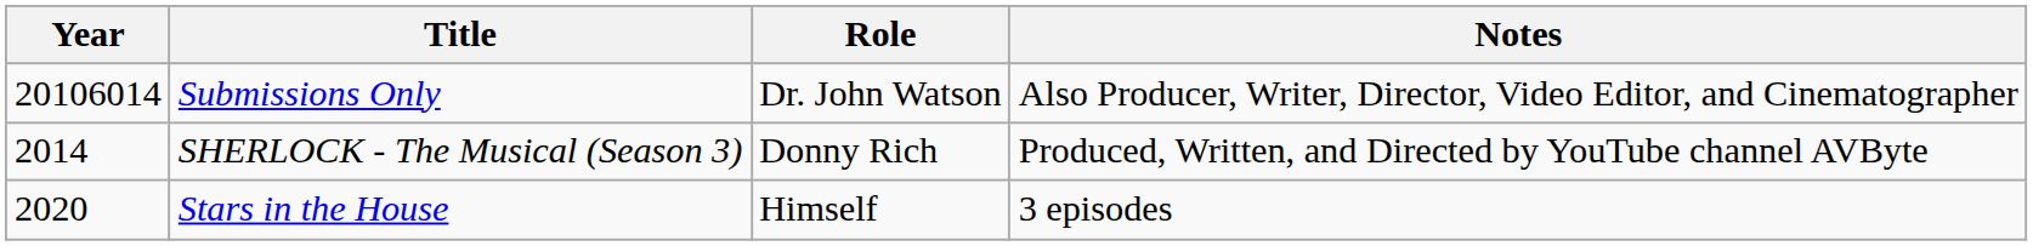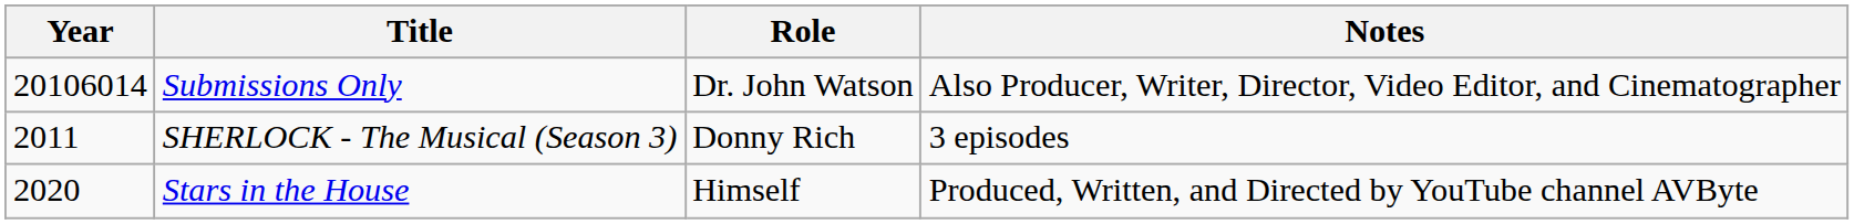 <table class="wikitable sortable">
 <tr>
 <th>Year</th>
 <th>Title</th>
 <th>Role</th>
 <th class="unsortable">Notes</th>
 </tr>
 <tr>
 <td>20106014</td>
 <td><em><a href='#'>Submissions Only</a></em></td>
 <td>Dr. John Watson</td>
 <td>Also Producer, Writer, Director, Video Editor, and Cinematographer</td>
 </tr>
 <tr>
-<td>2014</td>
+<td>2011</td>
 <td><em>SHERLOCK - The Musical (Season 3)</em></td>
 <td>Donny Rich</td>
-<td>Produced, Written, and Directed by YouTube channel AVByte</td>
+<td>3 episodes</td>
 </tr>
 <tr>
 <td>2020</td>
 <td><em><a href='#'>Stars in the House</a></em></td>
 <td>Himself</td>
-<td>3 episodes</td>
+<td>Produced, Written, and Directed by YouTube channel AVByte</td>
 </tr>
 </table>
